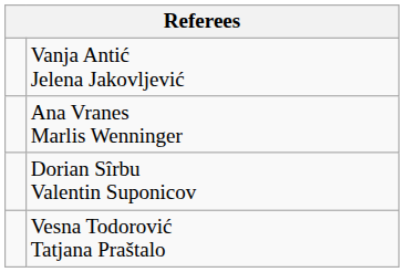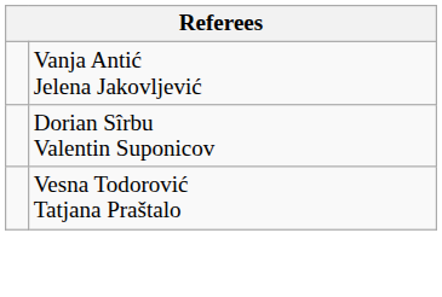 <table class="wikitable" style="width: 300px;">
 <tr>
 <th colspan="2">Referees</th>
 </tr>
 <tr>
 <td></td>
 <td>Vanja Antić<br>Jelena Jakovljević</td>
 </tr>
 <tr>
 <td></td>
-<td>Ana Vranes<br>Marlis Wenninger</td>
-</tr>
-<tr>
-<td></td>
 <td>Dorian Sîrbu<br>Valentin Suponicov</td>
 </tr>
 <tr>
 <td></td>
 <td>Vesna Todorović<br>Tatjana Praštalo</td>
 </tr>
 </table>
